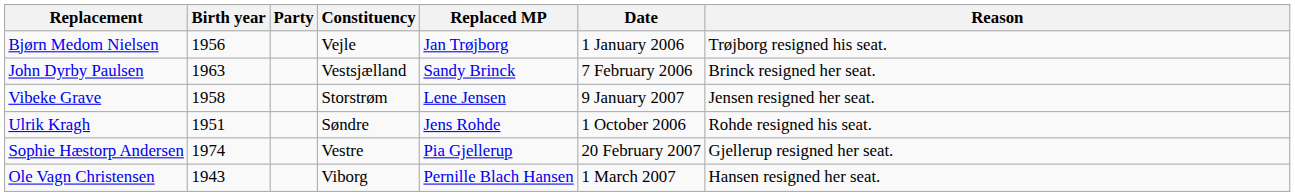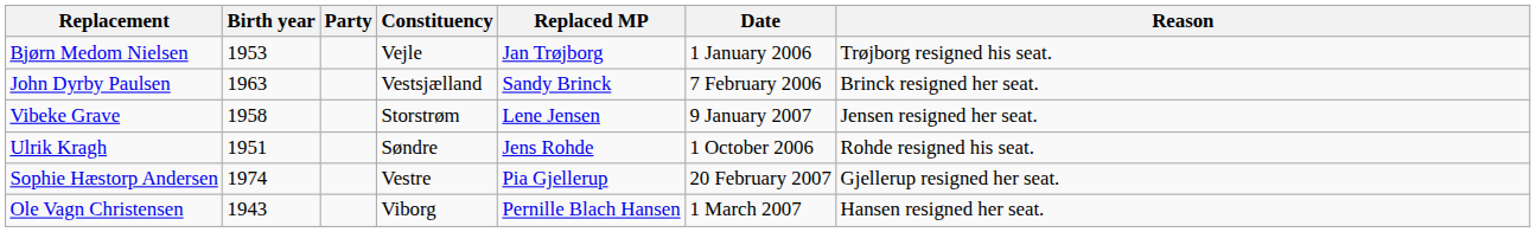 <table class="wikitable sortable">
 <tr>
 <th>Replacement</th>
 <th>Birth year</th>
 <th>Party</th>
 <th>Constituency</th>
 <th>Replaced MP</th>
 <th>Date</th>
 <th width="550px" class="unsortable">Reason</th>
 </tr>
 <tr>
 <td><a href='#'>Bjørn Medom Nielsen</a></td>
-<td>1956</td>
+<td>1953</td>
 <td data-sort-value="A" style="text-align: left;"></td>
 <td>Vejle</td>
 <td><a href='#'>Jan Trøjborg</a></td>
 <td>1 January 2006</td>
 <td>Trøjborg resigned his seat.</td>
 </tr>
 <tr>
 <td><a href='#'>John Dyrby Paulsen</a></td>
 <td>1963</td>
 <td data-sort-value="A" style="text-align: left;"></td>
 <td>Vestsjælland</td>
 <td><a href='#'>Sandy Brinck</a></td>
 <td>7 February 2006</td>
 <td>Brinck resigned her seat.</td>
 </tr>
 <tr>
 <td><a href='#'>Vibeke Grave</a></td>
 <td>1958</td>
 <td data-sort-value="A" style="text-align: left;"></td>
 <td>Storstrøm</td>
 <td><a href='#'>Lene Jensen</a></td>
 <td>9 January 2007</td>
 <td>Jensen resigned her seat.</td>
 </tr>
 <tr>
 <td><a href='#'>Ulrik Kragh</a></td>
 <td>1951</td>
 <td data-sort-value="V" style="text-align: left;"></td>
 <td>Søndre</td>
 <td><a href='#'>Jens Rohde</a></td>
 <td>1 October 2006</td>
 <td>Rohde resigned his seat.</td>
 </tr>
 <tr>
 <td><a href='#'>Sophie Hæstorp Andersen</a></td>
 <td>1974</td>
 <td data-sort-value="A" style="text-align: left;"></td>
 <td>Vestre</td>
 <td><a href='#'>Pia Gjellerup</a></td>
 <td>20 February 2007</td>
 <td>Gjellerup resigned her seat.</td>
 </tr>
 <tr>
 <td><a href='#'>Ole Vagn Christensen</a></td>
 <td>1943</td>
 <td data-sort-value="A" style="text-align: left;"></td>
 <td>Viborg</td>
 <td><a href='#'>Pernille Blach Hansen</a></td>
 <td>1 March 2007</td>
 <td>Hansen resigned her seat.</td>
 </tr>
 </table>
